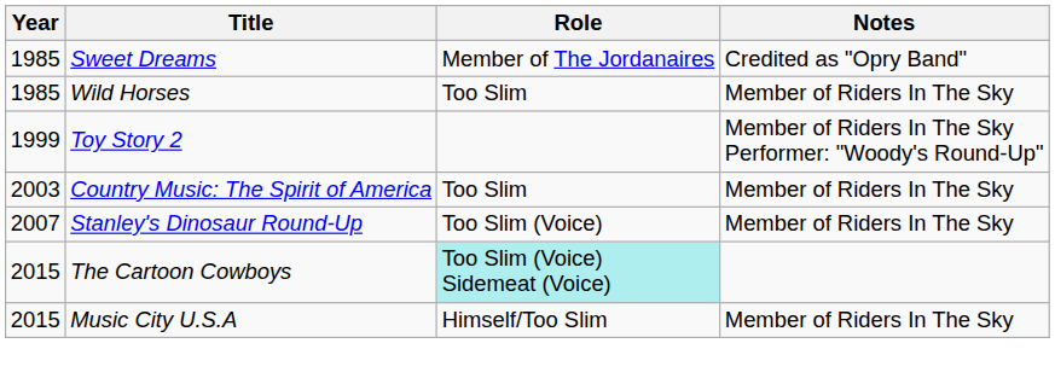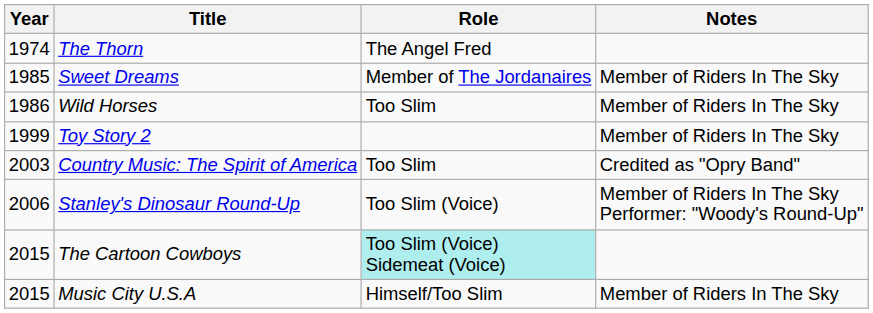 <table class="wikitable">
 <tr>
 <th>Year</th>
 <th>Title</th>
 <th>Role</th>
 <th>Notes</th>
 </tr>
 <tr>
+<td>1974</td>
+<td><em><a href='#'>The Thorn</a></em></td>
+<td>The Angel Fred</td>
+<td></td>
+</tr>
+<tr>
 <td>1985</td>
 <td><em><a href='#'>Sweet Dreams</a></em></td>
 <td>Member of <a href='#'>The Jordanaires</a></td>
-<td>Credited as "Opry Band"</td>
+<td>Member of Riders In The Sky</td>
 </tr>
 <tr>
-<td>1985</td>
+<td>1986</td>
 <td><em>Wild Horses</em></td>
 <td>Too Slim</td>
 <td>Member of Riders In The Sky</td>
 </tr>
 <tr>
 <td>1999</td>
 <td><em><a href='#'>Toy Story 2</a></em></td>
 <td></td>
-<td>Member of Riders In The Sky<br>Performer: "Woody's Round-Up"</td>
+<td>Member of Riders In The Sky</td>
 </tr>
 <tr>
 <td>2003</td>
 <td><em><a href='#'>Country Music: The Spirit of America</a></em></td>
 <td>Too Slim</td>
-<td>Member of Riders In The Sky</td>
+<td>Credited as "Opry Band"</td>
 </tr>
 <tr>
-<td>2007</td>
+<td>2006</td>
 <td><em><a href='#'>Stanley's Dinosaur Round-Up</a></em></td>
 <td>Too Slim (Voice)</td>
-<td>Member of Riders In The Sky</td>
+<td>Member of Riders In The Sky<br>Performer: "Woody's Round-Up"</td>
 </tr>
 <tr>
 <td>2015</td>
 <td><em>The Cartoon Cowboys</em></td>
 <td style="background: paleturquoise;">Too Slim (Voice)<br>Sidemeat (Voice)</td>
 <td></td>
 </tr>
 <tr>
 <td>2015</td>
 <td><em>Music City U.S.A</em></td>
 <td>Himself/Too Slim</td>
 <td>Member of Riders In The Sky</td>
 </tr>
 </table>
